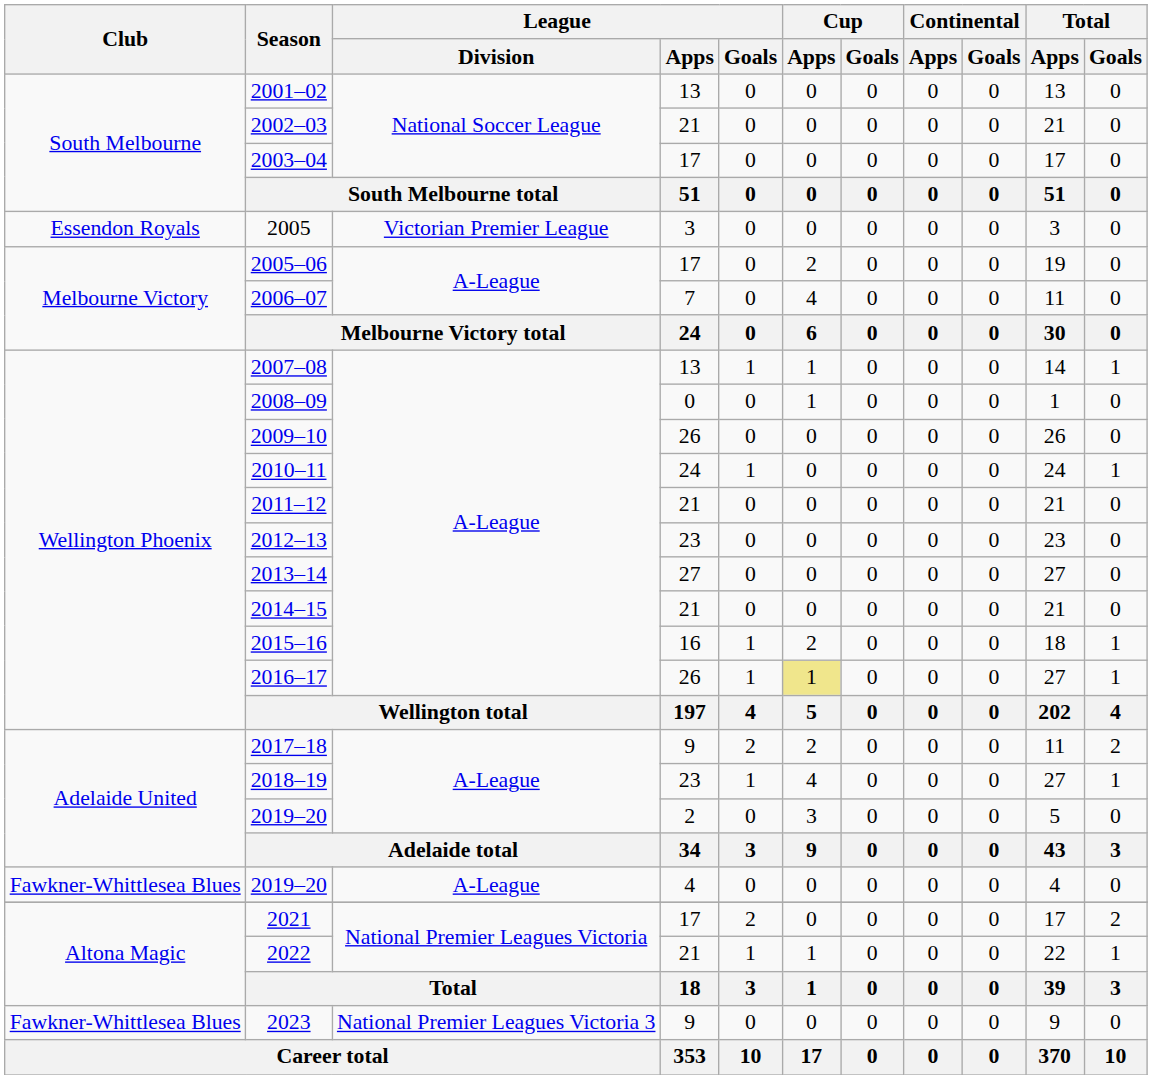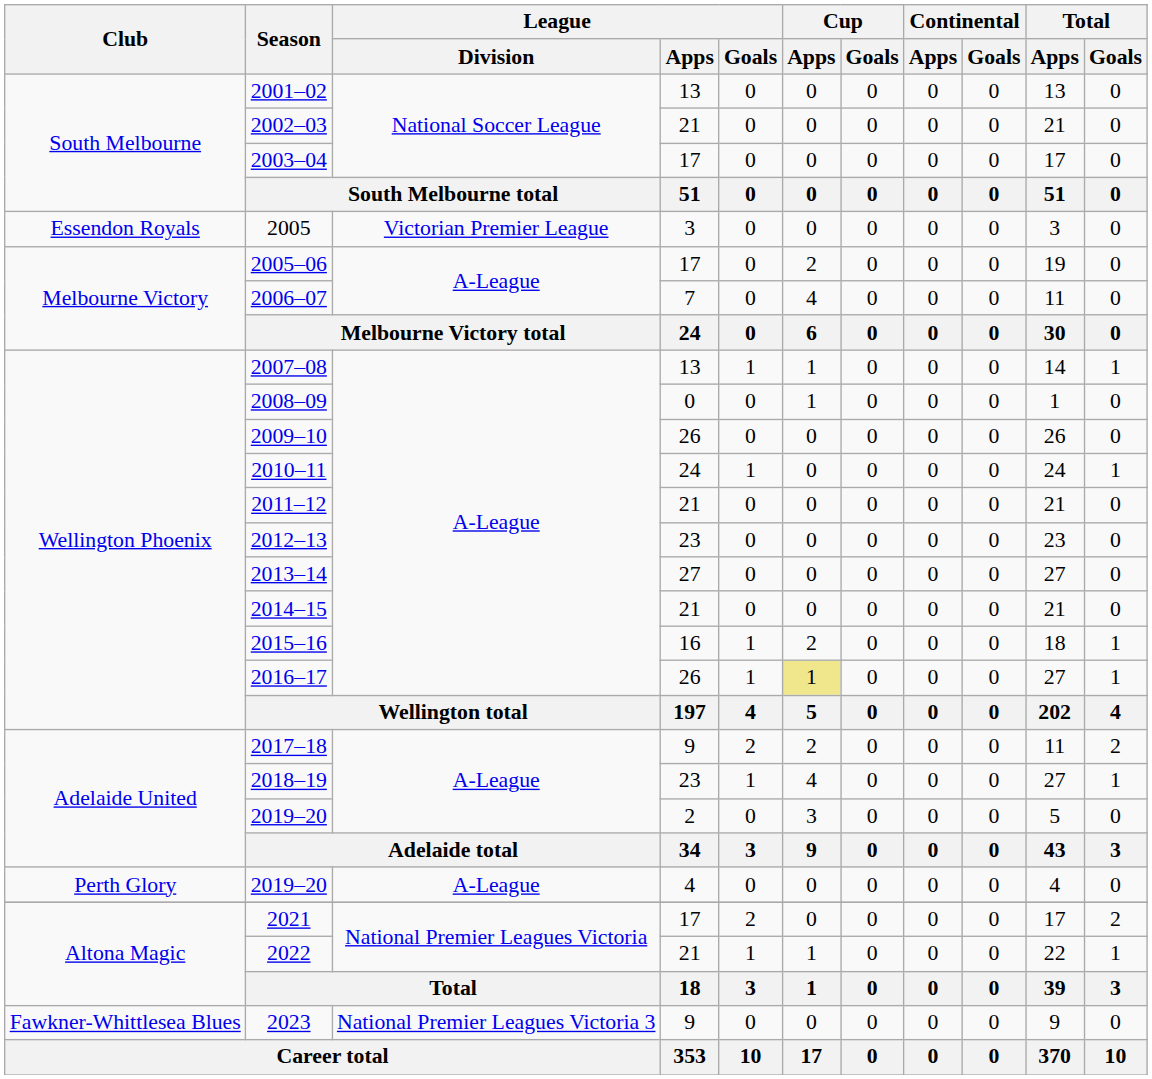 <table class="wikitable" style="text-align: center;">
 <tr>
 <th rowspan="2">Club</th>
 <th rowspan="2">Season</th>
 <th colspan="3">League</th>
 <th colspan="2">Cup</th>
 <th colspan="2">Continental</th>
 <th colspan="2">Total</th>
 </tr>
 <tr>
 <th>Division</th>
 <th>Apps</th>
 <th>Goals</th>
 <th>Apps</th>
 <th>Goals</th>
 <th>Apps</th>
 <th>Goals</th>
 <th>Apps</th>
 <th>Goals</th>
 </tr>
 <tr>
 <td rowspan="4" valign="center"><a href='#'>South Melbourne</a></td>
 <td><a href='#'>2001–02</a></td>
 <td rowspan=3><a href='#'>National Soccer League</a></td>
 <td>13</td>
 <td>0</td>
 <td>0</td>
 <td>0</td>
 <td>0</td>
 <td>0</td>
 <td>13</td>
 <td>0</td>
 </tr>
 <tr>
 <td><a href='#'>2002–03</a></td>
 <td>21</td>
 <td>0</td>
 <td>0</td>
 <td>0</td>
 <td>0</td>
 <td>0</td>
 <td>21</td>
 <td>0</td>
 </tr>
 <tr>
 <td><a href='#'>2003–04</a></td>
 <td>17</td>
 <td>0</td>
 <td>0</td>
 <td>0</td>
 <td>0</td>
 <td>0</td>
 <td>17</td>
 <td>0</td>
 </tr>
 <tr>
 <th colspan=2>South Melbourne total</th>
 <th>51</th>
 <th>0</th>
 <th>0</th>
 <th>0</th>
 <th>0</th>
 <th>0</th>
 <th>51</th>
 <th>0</th>
 </tr>
 <tr>
 <td><a href='#'>Essendon Royals</a></td>
 <td>2005</td>
 <td><a href='#'>Victorian Premier League</a></td>
 <td>3</td>
 <td>0</td>
 <td>0</td>
 <td>0</td>
 <td>0</td>
 <td>0</td>
 <td>3</td>
 <td>0</td>
 </tr>
 <tr>
 <td rowspan="3"><a href='#'>Melbourne Victory</a></td>
 <td><a href='#'>2005–06</a></td>
 <td rowspan=2><a href='#'>A-League</a></td>
 <td>17</td>
 <td>0</td>
 <td>2</td>
 <td>0</td>
 <td>0</td>
 <td>0</td>
 <td>19</td>
 <td>0</td>
 </tr>
 <tr>
 <td><a href='#'>2006–07</a></td>
 <td>7</td>
 <td>0</td>
 <td>4</td>
 <td>0</td>
 <td>0</td>
 <td>0</td>
 <td>11</td>
 <td>0</td>
 </tr>
 <tr>
 <th colspan=2>Melbourne Victory total</th>
 <th>24</th>
 <th>0</th>
 <th>6</th>
 <th>0</th>
 <th>0</th>
 <th>0</th>
 <th>30</th>
 <th>0</th>
 </tr>
 <tr>
 <td rowspan=11><a href='#'>Wellington Phoenix</a></td>
 <td><a href='#'>2007–08</a></td>
 <td rowspan=10><a href='#'>A-League</a></td>
 <td>13</td>
 <td>1</td>
 <td>1</td>
 <td>0</td>
 <td>0</td>
 <td>0</td>
 <td>14</td>
 <td>1</td>
 </tr>
 <tr>
 <td><a href='#'>2008–09</a></td>
 <td>0</td>
 <td>0</td>
 <td>1</td>
 <td>0</td>
 <td>0</td>
 <td>0</td>
 <td>1</td>
 <td>0</td>
 </tr>
 <tr>
 <td><a href='#'>2009–10</a></td>
 <td>26</td>
 <td>0</td>
 <td>0</td>
 <td>0</td>
 <td>0</td>
 <td>0</td>
 <td>26</td>
 <td>0</td>
 </tr>
 <tr>
 <td><a href='#'>2010–11</a></td>
 <td>24</td>
 <td>1</td>
 <td>0</td>
 <td>0</td>
 <td>0</td>
 <td>0</td>
 <td>24</td>
 <td>1</td>
 </tr>
 <tr>
 <td><a href='#'>2011–12</a></td>
 <td>21</td>
 <td>0</td>
 <td>0</td>
 <td>0</td>
 <td>0</td>
 <td>0</td>
 <td>21</td>
 <td>0</td>
 </tr>
 <tr>
 <td><a href='#'>2012–13</a></td>
 <td>23</td>
 <td>0</td>
 <td>0</td>
 <td>0</td>
 <td>0</td>
 <td>0</td>
 <td>23</td>
 <td>0</td>
 </tr>
 <tr>
 <td><a href='#'>2013–14</a></td>
 <td>27</td>
 <td>0</td>
 <td>0</td>
 <td>0</td>
 <td>0</td>
 <td>0</td>
 <td>27</td>
 <td>0</td>
 </tr>
 <tr>
 <td><a href='#'>2014–15</a></td>
 <td>21</td>
 <td>0</td>
 <td>0</td>
 <td>0</td>
 <td>0</td>
 <td>0</td>
 <td>21</td>
 <td>0</td>
 </tr>
 <tr>
 <td><a href='#'>2015–16</a></td>
 <td>16</td>
 <td>1</td>
 <td>2</td>
 <td>0</td>
 <td>0</td>
 <td>0</td>
 <td>18</td>
 <td>1</td>
 </tr>
 <tr>
 <td><a href='#'>2016–17</a></td>
 <td>26</td>
 <td>1</td>
 <td style="background: khaki;">1</td>
 <td>0</td>
 <td>0</td>
 <td>0</td>
 <td>27</td>
 <td>1</td>
 </tr>
 <tr>
 <th colspan=2>Wellington total</th>
 <th>197</th>
 <th>4</th>
 <th>5</th>
 <th>0</th>
 <th>0</th>
 <th>0</th>
 <th>202</th>
 <th>4</th>
 </tr>
 <tr>
 <td rowspan="4" valign="center"><a href='#'>Adelaide United</a></td>
 <td><a href='#'>2017–18</a></td>
 <td rowspan=3><a href='#'>A-League</a></td>
 <td>9</td>
 <td>2</td>
 <td>2</td>
 <td>0</td>
 <td>0</td>
 <td>0</td>
 <td>11</td>
 <td>2</td>
 </tr>
 <tr>
 <td><a href='#'>2018–19</a></td>
 <td>23</td>
 <td>1</td>
 <td>4</td>
 <td>0</td>
 <td>0</td>
 <td>0</td>
 <td>27</td>
 <td>1</td>
 </tr>
 <tr>
 <td><a href='#'>2019–20</a></td>
 <td>2</td>
 <td>0</td>
 <td>3</td>
 <td>0</td>
 <td>0</td>
 <td>0</td>
 <td>5</td>
 <td>0</td>
 </tr>
 <tr>
 <th colspan=2>Adelaide total</th>
 <th>34</th>
 <th>3</th>
 <th>9</th>
 <th>0</th>
 <th>0</th>
 <th>0</th>
 <th>43</th>
 <th>3</th>
 </tr>
 <tr>
-<td><a href='#'>Fawkner-Whittlesea Blues</a></td>
+<td><a href='#'>Perth Glory</a></td>
 <td><a href='#'>2019–20</a></td>
 <td><a href='#'>A-League</a></td>
 <td>4</td>
 <td>0</td>
 <td>0</td>
 <td>0</td>
 <td>0</td>
 <td>0</td>
 <td>4</td>
 <td>0</td>
 </tr>
 <tr>
 </tr>
 <tr>
 <td rowspan=3><a href='#'>Altona Magic</a></td>
 <td><a href='#'>2021</a></td>
 <td rowspan=2><a href='#'>National Premier Leagues Victoria</a></td>
 <td>17</td>
 <td>2</td>
 <td>0</td>
 <td>0</td>
 <td>0</td>
 <td>0</td>
 <td>17</td>
 <td>2</td>
 </tr>
 <tr>
 <td><a href='#'>2022</a></td>
 <td>21</td>
 <td>1</td>
 <td>1</td>
 <td>0</td>
 <td>0</td>
 <td>0</td>
 <td>22</td>
 <td>1</td>
 </tr>
 <tr>
 <th colspan=2>Total</th>
 <th>18</th>
 <th>3</th>
 <th>1</th>
 <th>0</th>
 <th>0</th>
 <th>0</th>
 <th>39</th>
 <th>3</th>
 </tr>
 <tr>
 <td><a href='#'>Fawkner-Whittlesea Blues</a></td>
 <td><a href='#'>2023</a></td>
 <td><a href='#'>National Premier Leagues Victoria 3</a></td>
 <td>9</td>
 <td>0</td>
 <td>0</td>
 <td>0</td>
 <td>0</td>
 <td>0</td>
 <td>9</td>
 <td>0</td>
 </tr>
 <tr>
 <th colspan=3>Career total</th>
 <th>353</th>
 <th>10</th>
 <th>17</th>
 <th>0</th>
 <th>0</th>
 <th>0</th>
 <th>370</th>
 <th>10</th>
 </tr>
 </table>
